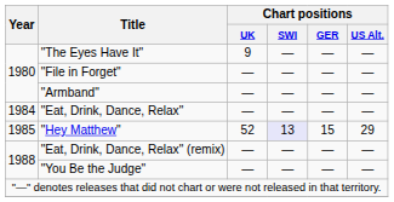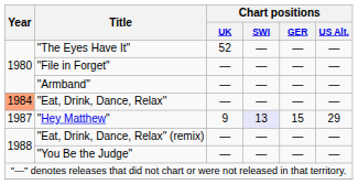 <table class="wikitable">
 <tr>
 <th rowspan="2">Year</th>
 <th rowspan="2">Title</th>
 <th colspan="4">Chart positions</th>
 </tr>
 <tr>
 <th style="width:45px;"><small><a href='#'>UK</a></small><br></th>
 <th style="width:45px;"><small><a href='#'>SWI</a></small><br></th>
 <th style="width:45px;"><small><a href='#'>GER</a></small><br></th>
 <th style="width:45px;"><small><a href='#'>US Alt.</a></small><br></th>
 </tr>
 <tr>
 <td rowspan="3">1980</td>
 <td>"The Eyes Have It"</td>
-<td align=center>9</td>
+<td align=center>52</td>
 <td align=center>—</td>
 <td align=center>—</td>
 <td align=center>—</td>
 </tr>
 <tr>
 <td>"File in Forget"</td>
 <td align=center>—</td>
 <td align=center>—</td>
 <td align=center>—</td>
 <td align=center>—</td>
 </tr>
 <tr>
 <td>"Armband"</td>
 <td align=center>—</td>
 <td align=center>—</td>
 <td align=center>—</td>
 <td align=center>—</td>
 </tr>
 <tr>
-<td rowspan="1">1984</td>
+<td rowspan="1" style="background: lightsalmon;">1984</td>
 <td>"Eat, Drink, Dance, Relax"</td>
 <td align=center>—</td>
 <td align=center>—</td>
 <td align=center>—</td>
 <td align=center>—</td>
 </tr>
 <tr>
-<td rowspan="1">1985</td>
+<td rowspan="1">1987</td>
 <td>"<a href='#'>Hey Matthew</a>"</td>
-<td align=center>52</td>
+<td align=center>9</td>
 <td align=center style="background: lavender;">13</td>
 <td align=center>15</td>
 <td align=center>29</td>
 </tr>
 <tr>
 <td rowspan="2">1988</td>
 <td>"Eat, Drink, Dance, Relax" (remix)</td>
 <td align=center>—</td>
 <td align=center>—</td>
 <td align=center>—</td>
 <td align=center>—</td>
 </tr>
 <tr>
 <td>"You Be the Judge"</td>
 <td align=center>—</td>
 <td align=center>—</td>
 <td align=center>—</td>
 <td align=center>—</td>
 </tr>
 <tr>
 <td align="center" colspan="15" style="font-size:90%">"—" denotes releases that did not chart or were not released in that territory.</td>
 </tr>
 <tr>
 </tr>
 </table>
